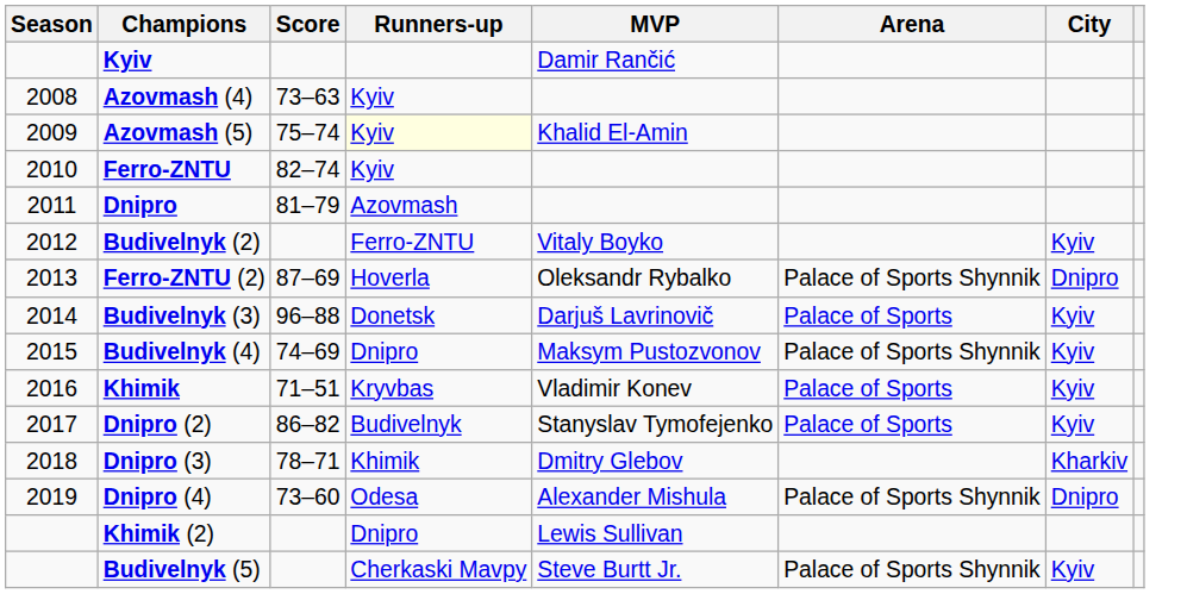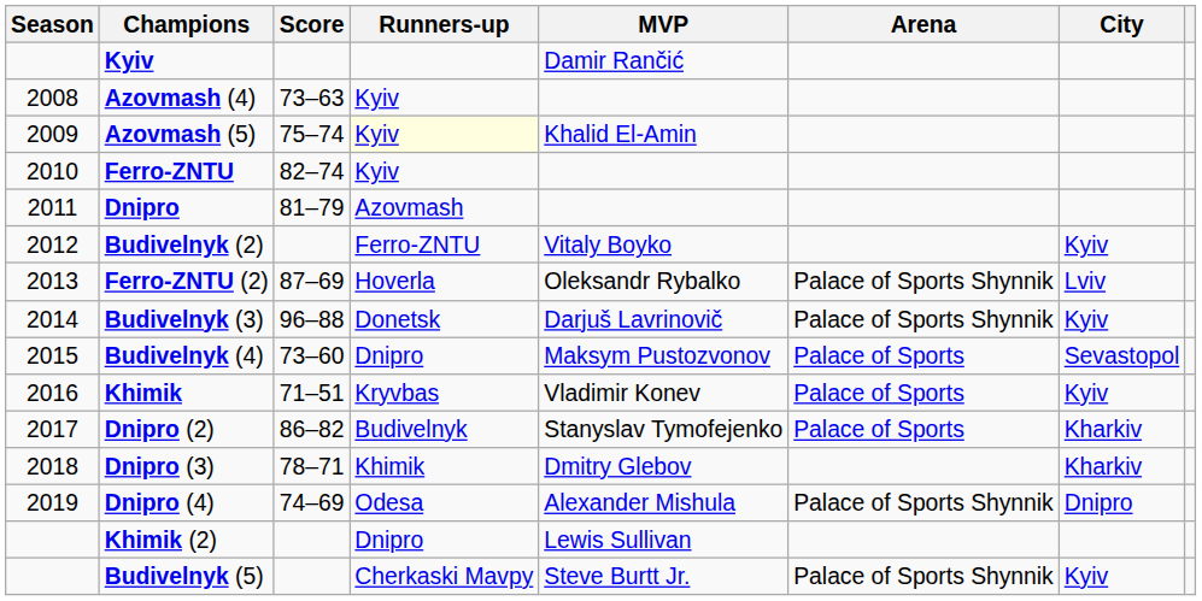 <table class="wikitable sortable" style="font-size:95%;">
 <tr>
 <th>Season</th>
 <th>Champions</th>
 <th>Score</th>
 <th>Runners-up</th>
 <th>MVP</th>
 <th>Arena</th>
 <th>City</th>
 <th></th>
 </tr>
 <tr>
 <td></td>
 <td><strong><a href='#'>Kyiv</a></strong></td>
 <td></td>
 <td></td>
 <td> <a href='#'>Damir Rančić</a></td>
 <td></td>
 <td></td>
 </tr>
 <tr>
 <td style="text-align:center;">2008</td>
 <td><strong><a href='#'>Azovmash</a></strong> (4)</td>
 <td style="text-align:center;">73–63</td>
 <td><a href='#'>Kyiv</a></td>
 <td></td>
 <td></td>
 <td></td>
 <td align=center></td>
 </tr>
 <tr>
 <td style="text-align:center;">2009</td>
 <td><strong><a href='#'>Azovmash</a></strong> (5)</td>
 <td style="text-align:center;">75–74</td>
 <td style="background: lightyellow;"><a href='#'>Kyiv</a></td>
 <td> <a href='#'>Khalid El-Amin</a></td>
 <td></td>
 <td></td>
 <td align=center></td>
 </tr>
 <tr>
 <td style="text-align:center;">2010</td>
 <td><strong><a href='#'>Ferro-ZNTU</a></strong></td>
 <td style="text-align:center;">82–74</td>
 <td><a href='#'>Kyiv</a></td>
 <td></td>
 <td></td>
 <td></td>
 <td align=center></td>
 </tr>
 <tr>
 <td style="text-align:center;">2011</td>
 <td><strong><a href='#'>Dnipro</a></strong></td>
 <td style="text-align:center;">81–79</td>
 <td><a href='#'>Azovmash</a></td>
 <td></td>
 <td></td>
 <td></td>
 <td></td>
 </tr>
 <tr>
 <td style="text-align:center;">2012</td>
 <td><strong><a href='#'>Budivelnyk</a></strong>  (2)</td>
 <td style="text-align:center;"></td>
 <td><a href='#'>Ferro-ZNTU</a></td>
 <td> <a href='#'>Vitaly Boyko</a></td>
 <td></td>
 <td><a href='#'>Kyiv</a></td>
 <td align=center></td>
 </tr>
 <tr>
 <td style="text-align:center;">2013</td>
 <td><strong><a href='#'>Ferro-ZNTU</a></strong> (2)</td>
 <td style="text-align:center;">87–69</td>
 <td><a href='#'>Hoverla</a></td>
 <td> Oleksandr Rybalko</td>
 <td>Palace of Sports Shynnik</td>
-<td><a href='#'>Dnipro</a></td>
+<td><a href='#'>Lviv</a></td>
 <td align=center></td>
 </tr>
 <tr>
 <td style="text-align:center;">2014</td>
 <td><strong><a href='#'>Budivelnyk</a></strong> (3)</td>
 <td style="text-align:center;">96–88</td>
 <td><a href='#'>Donetsk</a></td>
 <td> <a href='#'>Darjuš Lavrinovič</a></td>
-<td><a href='#'>Palace of Sports</a></td>
+<td>Palace of Sports Shynnik</td>
 <td><a href='#'>Kyiv</a></td>
 <td align=center></td>
 </tr>
 <tr>
 <td style="text-align:center;">2015</td>
 <td><strong><a href='#'>Budivelnyk</a></strong> (4)</td>
-<td style="text-align:center;">74–69</td>
+<td style="text-align:center;">73–60</td>
 <td><a href='#'>Dnipro</a></td>
 <td> <a href='#'>Maksym Pustozvonov</a></td>
-<td>Palace of Sports Shynnik</td>
-<td><a href='#'>Kyiv</a></td>
+<td><a href='#'>Palace of Sports</a></td>
+<td><a href='#'>Sevastopol</a></td>
 <td align=center></td>
 </tr>
 <tr>
 <td style="text-align:center;">2016</td>
 <td><strong><a href='#'>Khimik</a></strong></td>
 <td style="text-align:center;">71–51</td>
 <td><a href='#'>Kryvbas</a></td>
 <td> Vladimir Konev</td>
 <td><a href='#'>Palace of Sports</a></td>
 <td><a href='#'>Kyiv</a></td>
 <td align=center></td>
 </tr>
 <tr>
 <td style="text-align:center;">2017</td>
 <td><strong><a href='#'>Dnipro</a></strong> (2)</td>
 <td style="text-align:center;">86–82</td>
 <td><a href='#'>Budivelnyk</a></td>
 <td> Stanyslav Tymofejenko</td>
 <td><a href='#'>Palace of Sports</a></td>
-<td><a href='#'>Kyiv</a></td>
+<td><a href='#'>Kharkiv</a></td>
 <td align=center></td>
 </tr>
 <tr>
 <td style="text-align:center;">2018</td>
 <td><strong><a href='#'>Dnipro</a></strong> (3)</td>
 <td style="text-align:center;">78–71</td>
 <td><a href='#'>Khimik</a></td>
 <td> <a href='#'>Dmitry Glebov</a></td>
 <td></td>
 <td><a href='#'>Kharkiv</a></td>
 <td></td>
 </tr>
 <tr>
 <td style="text-align:center;">2019</td>
 <td><strong><a href='#'>Dnipro</a></strong> (4)</td>
-<td style="text-align:center;">73–60</td>
+<td style="text-align:center;">74–69</td>
 <td><a href='#'>Odesa</a></td>
 <td> <a href='#'>Alexander Mishula</a></td>
 <td>Palace of Sports Shynnik</td>
 <td><a href='#'>Dnipro</a></td>
 <td></td>
 </tr>
 <tr>
 <td></td>
 <td><strong><a href='#'>Khimik</a></strong> (2)</td>
 <td></td>
 <td><a href='#'>Dnipro</a></td>
 <td> <a href='#'>Lewis Sullivan</a></td>
 <td></td>
 <td></td>
 <td style="text-align:center;"></td>
 </tr>
 <tr>
 <td></td>
 <td><strong><a href='#'>Budivelnyk</a></strong> (5)</td>
 <td></td>
 <td><a href='#'>Cherkaski Mavpy</a></td>
 <td> <a href='#'>Steve Burtt Jr.</a></td>
 <td>Palace of Sports Shynnik</td>
 <td><a href='#'>Kyiv</a></td>
 <td style="text-align:center;"></td>
 </tr>
 </table>
